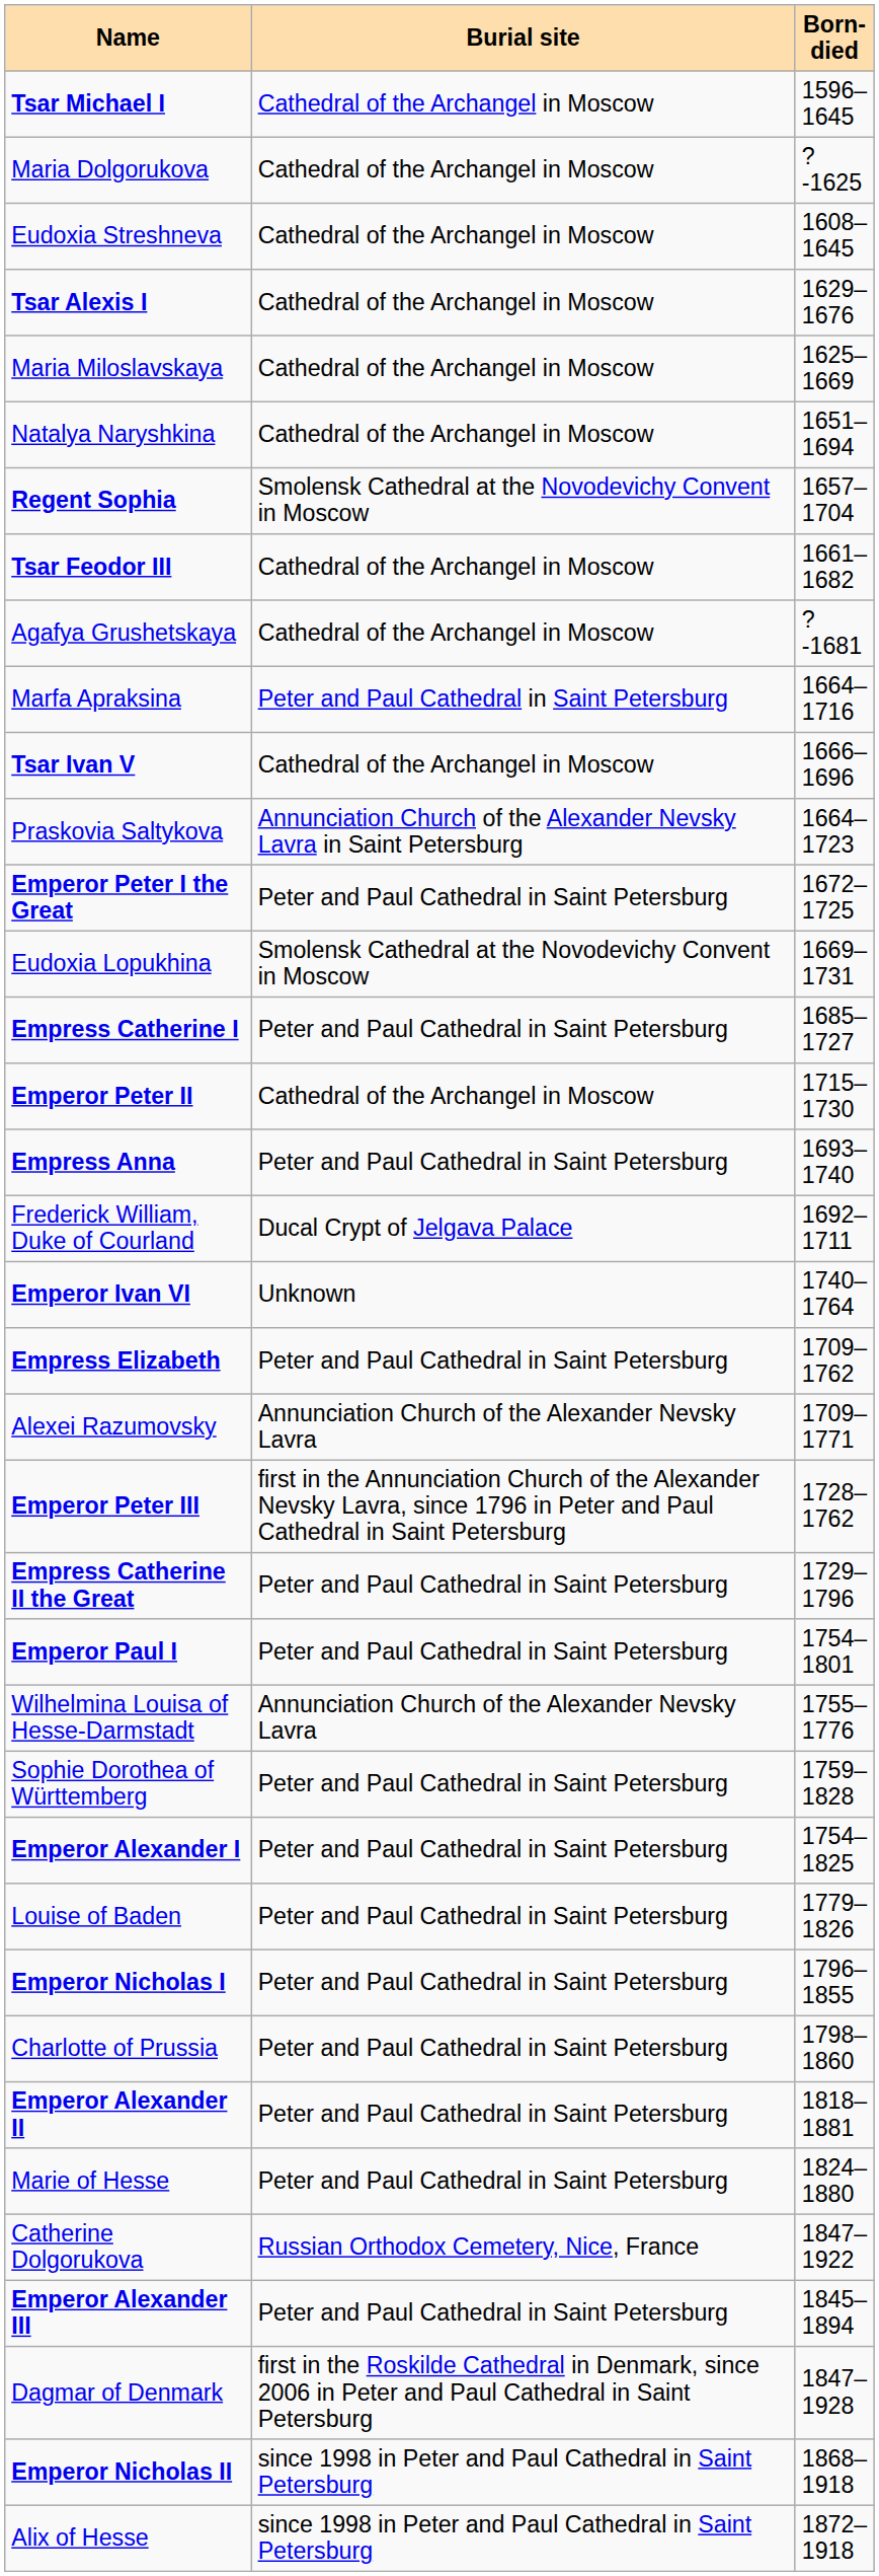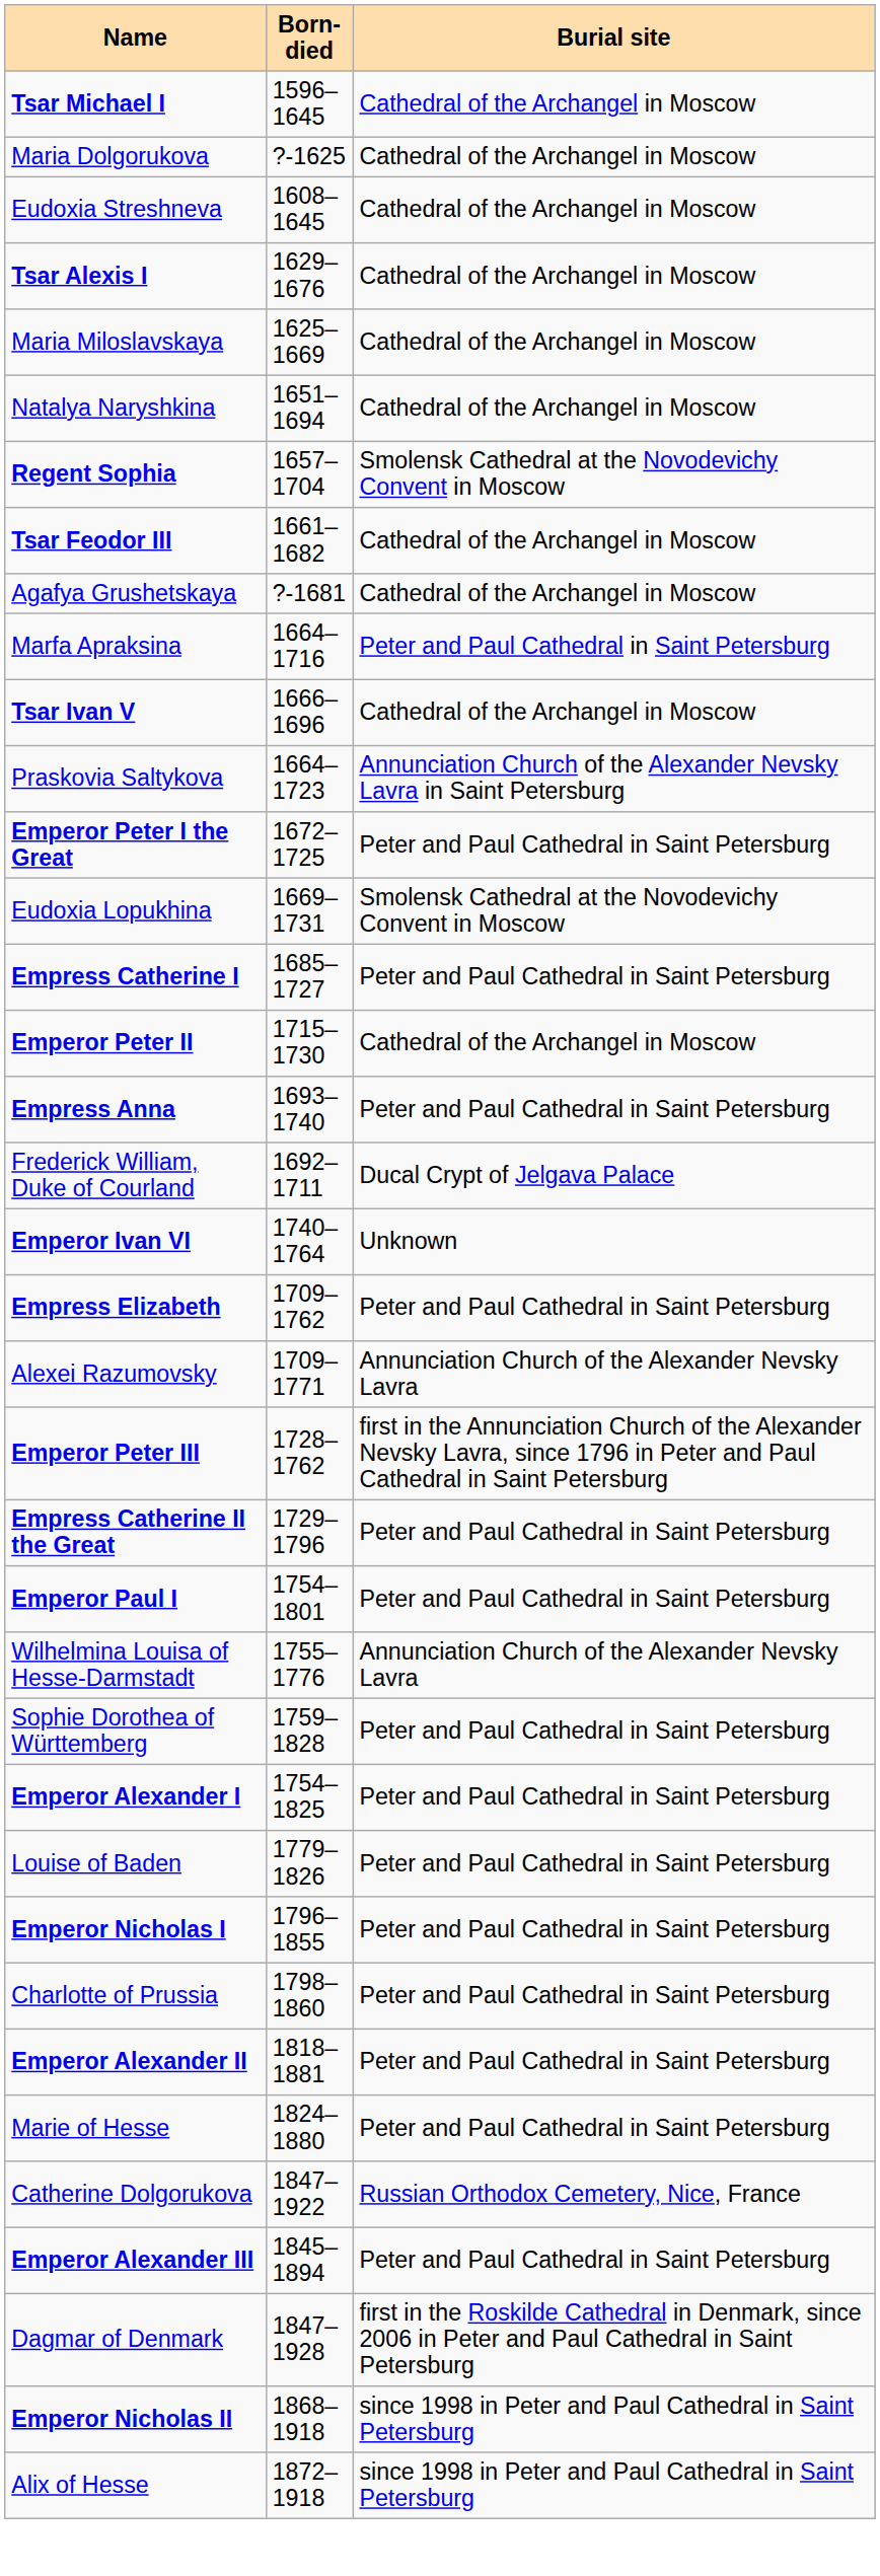 <table width = "95%" border = 1 border="1" cellpadding="4" cellspacing="0" style="margin: 0.5em 1em 0.5em 0; background: #f9f9f9; border: 1px #aaa solid; border-collapse: collapse;">
 <tr>
 <th width="30%" bgcolor="#ffdead">Name</th>
+<th width="10%" bgcolor="#ffdead">Born-died</th>
 <th width="90%" bgcolor="#ffdead">Burial site</th>
-<th width="10%" bgcolor="#ffdead">Born-died</th>
 </tr>
 <tr>
 <td><strong><a href='#'>Tsar Michael I</a></strong></td>
+<td>1596–1645</td>
 <td><a href='#'>Cathedral of the Archangel</a> in Moscow</td>
-<td>1596–1645</td>
 </tr>
 <tr>
 <td><a href='#'>Maria Dolgorukova</a></td>
+<td>?-1625</td>
 <td>Cathedral of the Archangel in Moscow</td>
-<td>?-1625</td>
 </tr>
 <tr>
 <td><a href='#'>Eudoxia Streshneva</a></td>
+<td>1608–1645</td>
 <td>Cathedral of the Archangel in Moscow</td>
-<td>1608–1645</td>
 </tr>
 <tr>
 <td><strong><a href='#'>Tsar Alexis I</a></strong></td>
+<td>1629–1676</td>
 <td>Cathedral of the Archangel in Moscow</td>
-<td>1629–1676</td>
 </tr>
 <tr>
 <td><a href='#'>Maria Miloslavskaya</a></td>
+<td>1625–1669</td>
 <td>Cathedral of the Archangel in Moscow</td>
-<td>1625–1669</td>
 </tr>
 <tr>
 <td><a href='#'>Natalya Naryshkina</a></td>
+<td>1651–1694</td>
 <td>Cathedral of the Archangel in Moscow</td>
-<td>1651–1694</td>
 </tr>
 <tr>
 <td><strong><a href='#'>Regent Sophia</a></strong></td>
+<td>1657–1704</td>
 <td>Smolensk Cathedral at the <a href='#'>Novodevichy Convent</a> in Moscow</td>
-<td>1657–1704</td>
 </tr>
 <tr>
 <td><strong><a href='#'>Tsar Feodor III</a></strong></td>
+<td>1661–1682</td>
 <td>Cathedral of the Archangel in Moscow</td>
-<td>1661–1682</td>
 </tr>
 <tr>
 <td><a href='#'>Agafya Grushetskaya</a></td>
+<td>?-1681</td>
 <td>Cathedral of the Archangel in Moscow</td>
-<td>?-1681</td>
 </tr>
 <tr>
 <td><a href='#'>Marfa Apraksina</a></td>
+<td>1664–1716</td>
 <td><a href='#'>Peter and Paul Cathedral</a> in <a href='#'>Saint Petersburg</a></td>
-<td>1664–1716</td>
 </tr>
 <tr>
 <td><strong><a href='#'>Tsar Ivan V</a></strong></td>
+<td>1666–1696</td>
 <td>Cathedral of the Archangel in Moscow</td>
-<td>1666–1696</td>
 </tr>
 <tr>
 <td><a href='#'>Praskovia Saltykova</a></td>
+<td>1664–1723</td>
 <td><a href='#'>Annunciation Church</a> of the <a href='#'>Alexander Nevsky Lavra</a> in Saint Petersburg</td>
-<td>1664–1723</td>
 </tr>
 <tr>
 <td><strong><a href='#'>Emperor Peter I the Great</a></strong></td>
+<td>1672–1725</td>
 <td>Peter and Paul Cathedral in Saint Petersburg</td>
-<td>1672–1725</td>
 </tr>
 <tr>
 <td><a href='#'>Eudoxia Lopukhina</a></td>
+<td>1669–1731</td>
 <td>Smolensk Cathedral at the Novodevichy Convent in Moscow</td>
-<td>1669–1731</td>
 </tr>
 <tr>
 <td><strong><a href='#'>Empress Catherine I</a></strong></td>
+<td>1685–1727</td>
 <td>Peter and Paul Cathedral in Saint Petersburg</td>
-<td>1685–1727</td>
 </tr>
 <tr>
 <td><strong><a href='#'>Emperor Peter II</a></strong></td>
+<td>1715–1730</td>
 <td>Cathedral of the Archangel in Moscow</td>
-<td>1715–1730</td>
 </tr>
 <tr>
 <td><strong><a href='#'>Empress Anna</a></strong></td>
+<td>1693–1740</td>
 <td>Peter and Paul Cathedral in Saint Petersburg</td>
-<td>1693–1740</td>
 </tr>
 <tr>
 <td><a href='#'>Frederick William, Duke of Courland</a></td>
+<td>1692–1711</td>
 <td>Ducal Crypt of <a href='#'>Jelgava Palace</a></td>
-<td>1692–1711</td>
 </tr>
 <tr>
 <td><strong><a href='#'>Emperor Ivan VI</a></strong></td>
+<td>1740–1764</td>
 <td>Unknown</td>
-<td>1740–1764</td>
 </tr>
 <tr>
 <td><strong><a href='#'>Empress Elizabeth</a></strong></td>
+<td>1709–1762</td>
 <td>Peter and Paul Cathedral in Saint Petersburg</td>
-<td>1709–1762</td>
 </tr>
 <tr>
 <td><a href='#'>Alexei Razumovsky</a></td>
+<td>1709–1771</td>
 <td>Annunciation Church of the Alexander Nevsky Lavra</td>
-<td>1709–1771</td>
 </tr>
 <tr>
 <td><strong><a href='#'>Emperor Peter III</a></strong></td>
+<td>1728–1762</td>
 <td>first in the Annunciation Church of the Alexander Nevsky Lavra, since 1796 in Peter and Paul Cathedral in Saint Petersburg</td>
-<td>1728–1762</td>
 </tr>
 <tr>
 <td><strong><a href='#'>Empress Catherine II the Great</a></strong></td>
+<td>1729–1796</td>
 <td>Peter and Paul Cathedral in Saint Petersburg</td>
-<td>1729–1796</td>
 </tr>
 <tr>
 <td><strong><a href='#'>Emperor Paul I</a></strong></td>
+<td>1754–1801</td>
 <td>Peter and Paul Cathedral in Saint Petersburg</td>
-<td>1754–1801</td>
 </tr>
 <tr>
 <td><a href='#'>Wilhelmina Louisa of Hesse-Darmstadt</a></td>
+<td>1755–1776</td>
 <td>Annunciation Church of the Alexander Nevsky Lavra</td>
-<td>1755–1776</td>
 </tr>
 <tr>
 <td><a href='#'>Sophie Dorothea of Württemberg</a></td>
+<td>1759–1828</td>
 <td>Peter and Paul Cathedral in Saint Petersburg</td>
-<td>1759–1828</td>
 </tr>
 <tr>
 <td><strong><a href='#'>Emperor Alexander I</a></strong></td>
+<td>1754–1825</td>
 <td>Peter and Paul Cathedral in Saint Petersburg</td>
-<td>1754–1825</td>
 </tr>
 <tr>
 <td><a href='#'>Louise of Baden</a></td>
+<td>1779–1826</td>
 <td>Peter and Paul Cathedral in Saint Petersburg</td>
-<td>1779–1826</td>
 </tr>
 <tr>
 <td><strong><a href='#'>Emperor Nicholas I</a></strong></td>
+<td>1796–1855</td>
 <td>Peter and Paul Cathedral in Saint Petersburg</td>
-<td>1796–1855</td>
 </tr>
 <tr>
 <td><a href='#'>Charlotte of Prussia</a></td>
+<td>1798–1860</td>
 <td>Peter and Paul Cathedral in Saint Petersburg</td>
-<td>1798–1860</td>
 </tr>
 <tr>
 <td><strong><a href='#'>Emperor Alexander II</a></strong></td>
+<td>1818–1881</td>
 <td>Peter and Paul Cathedral in Saint Petersburg</td>
-<td>1818–1881</td>
 </tr>
 <tr>
 <td><a href='#'>Marie of Hesse</a></td>
+<td>1824–1880</td>
 <td>Peter and Paul Cathedral in Saint Petersburg</td>
-<td>1824–1880</td>
 </tr>
 <tr>
 <td><a href='#'>Catherine Dolgorukova</a></td>
+<td>1847–1922</td>
 <td><a href='#'>Russian Orthodox Cemetery, Nice</a>, France</td>
-<td>1847–1922</td>
 </tr>
 <tr>
 <td><strong><a href='#'>Emperor Alexander III</a></strong></td>
+<td>1845–1894</td>
 <td>Peter and Paul Cathedral in Saint Petersburg</td>
-<td>1845–1894</td>
 </tr>
 <tr>
 <td><a href='#'>Dagmar of Denmark</a></td>
+<td>1847–1928</td>
 <td>first in the <a href='#'>Roskilde Cathedral</a> in Denmark, since 2006 in Peter and Paul Cathedral in Saint Petersburg</td>
-<td>1847–1928</td>
 </tr>
 <tr>
 <td><strong><a href='#'>Emperor Nicholas II</a></strong></td>
+<td>1868–1918</td>
 <td>since 1998 in Peter and Paul Cathedral in <a href='#'>Saint Petersburg</a></td>
-<td>1868–1918</td>
 </tr>
 <tr>
 <td><a href='#'>Alix of Hesse</a></td>
+<td>1872–1918</td>
 <td>since 1998 in Peter and Paul Cathedral in <a href='#'>Saint Petersburg</a></td>
-<td>1872–1918</td>
 </tr>
 </table>
